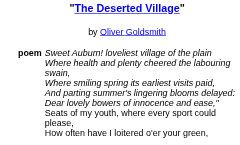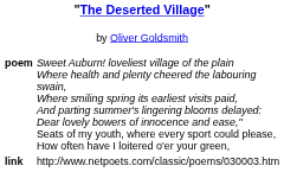 <table class="toccolours" style="float: right; margin-left: 1em; width: 25em; font-size: 90%;" cellspacing="3">
 <tr>
 <td colspan="2" style="font-weight: bold; text-align: center; font-size: larger;">"<a href='#'>The Deserted Village</a>"</td>
 </tr>
 <tr>
 <td colspan="2" style="padding: 1em 0; text-align:center;">by <a href='#'>Oliver Goldsmith</a></td>
 </tr>
 <tr style="vertical-align:top;">
 <td style="font-weight:bold">poem</td>
 <td><em>Sweet Auburn! loveliest village of the plain</em><br><em>Where health and plenty cheered the labouring swain,</em><br><em>Where smiling spring its earliest visits paid,</em><br><em>And parting summer's lingering blooms delayed:</em><br><em>Dear lovely bowers of innocence and ease,"<br></em>Seats of my youth, where every sport could please,<em><br></em>How often have I loitered o'er your green,<em></td>
 </tr>
+<tr style="vertical-align:top;">
+<td style="font-weight:bold">link</td>
+<td>http://www.netpoets.com/classic/poems/030003.htm</td>
+</tr>
 </table>
